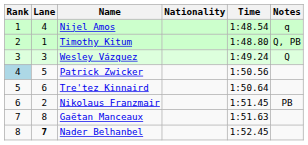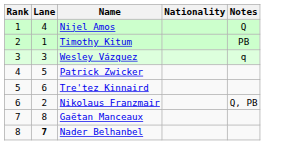 <table class="wikitable sortable" style="text-align:center">
 <tr>
 <th>Rank</th>
 <th>Lane</th>
 <th>Name</th>
 <th>Nationality</th>
-<th>Time</th>
 <th>Notes</th>
 </tr>
 <tr bgcolor=ccffcc>
 <td align=center>1</td>
 <td align=center>4</td>
 <td align=left><a href='#'>Nijel Amos</a></td>
 <td align=left></td>
-<td>1:48.54</td>
-<td>q</td>
+<td>Q</td>
 </tr>
 <tr bgcolor=ccffcc>
 <td align=center>2</td>
 <td align=center>1</td>
 <td align=left><a href='#'>Timothy Kitum</a></td>
 <td align=left></td>
-<td>1:48.80</td>
-<td>Q, PB</td>
+<td>PB</td>
 </tr>
 <tr bgcolor=ddffdd>
 <td align=center>3</td>
 <td align=center>3</td>
 <td align=left><a href='#'>Wesley Vázquez</a></td>
 <td align=left></td>
-<td>1:49.24</td>
-<td>Q</td>
+<td>q</td>
 </tr>
 <tr>
-<td align=center style="background: lightblue;">4</td>
+<td align=center>4</td>
 <td align=center>5</td>
 <td align=left><a href='#'>Patrick Zwicker</a></td>
 <td align=left></td>
-<td>1:50.56</td>
 <td></td>
 </tr>
 <tr>
 <td align=center>5</td>
 <td align=center>6</td>
 <td align=left><a href='#'>Tre'tez Kinnaird</a></td>
 <td align=left></td>
-<td>1:50.64</td>
 <td></td>
 </tr>
 <tr>
 <td align=center>6</td>
 <td align=center>2</td>
 <td align=left><a href='#'>Nikolaus Franzmair</a></td>
 <td align=left></td>
-<td>1:51.45</td>
-<td>PB</td>
+<td>Q, PB</td>
 </tr>
 <tr>
 <td align=center>7</td>
 <td align=center>8</td>
 <td align=left><a href='#'>Gaëtan Manceaux</a></td>
 <td align=left></td>
-<td>1:51.63</td>
 <td></td>
 </tr>
 <tr>
 <td align=center>8</td>
 <td align=center><strong>7</strong></td>
 <td align=left><a href='#'>Nader Belhanbel</a></td>
 <td align=left></td>
-<td>1:52.45</td>
 <td></td>
 </tr>
 </table>
